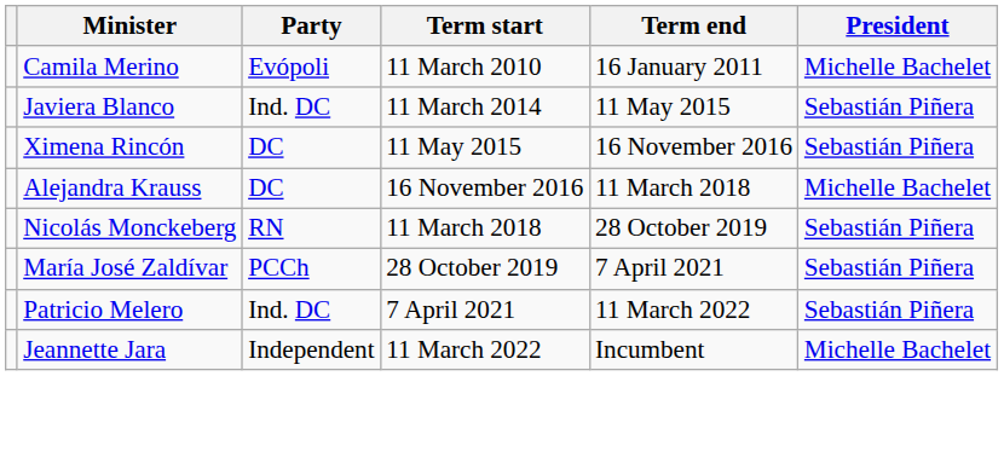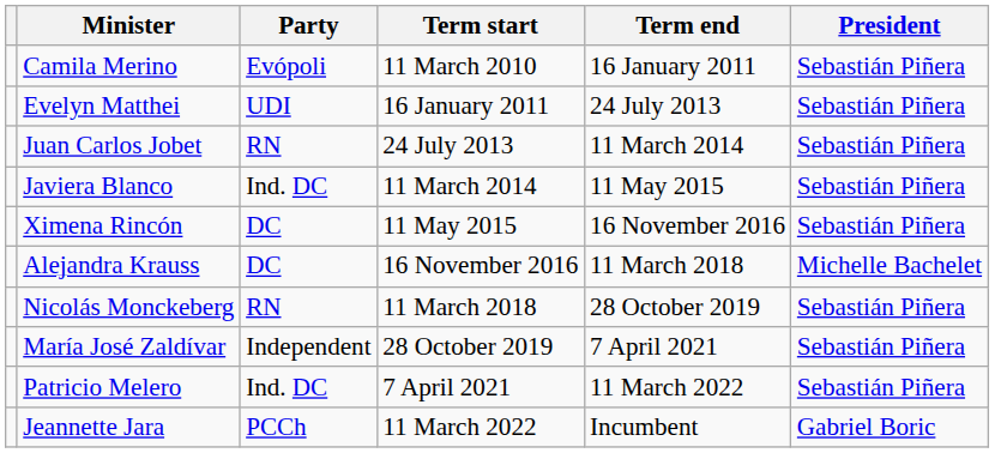 <table class="wikitable">
 <tr>
 <th></th>
 <th>Minister</th>
 <th>Party</th>
 <th>Term start</th>
 <th>Term end</th>
 <th><a href='#'>President</a></th>
 </tr>
 <tr>
 <td></td>
 <td><a href='#'>Camila Merino</a></td>
 <td><a href='#'>Evópoli</a></td>
 <td>11 March 2010</td>
 <td>16 January 2011</td>
-<td><a href='#'>Michelle Bachelet</a></td>
+<td><a href='#'>Sebastián Piñera</a></td>
+</tr>
+<tr>
+<td></td>
+<td><a href='#'>Evelyn Matthei</a></td>
+<td><a href='#'>UDI</a></td>
+<td>16 January 2011</td>
+<td>24 July 2013</td>
+<td><a href='#'>Sebastián Piñera</a></td>
+</tr>
+<tr>
+<td></td>
+<td><a href='#'>Juan Carlos Jobet</a></td>
+<td><a href='#'>RN</a></td>
+<td>24 July 2013</td>
+<td>11 March 2014</td>
+<td><a href='#'>Sebastián Piñera</a></td>
 </tr>
 <tr>
 <td></td>
 <td><a href='#'>Javiera Blanco</a></td>
 <td>Ind. <a href='#'>DC</a></td>
 <td>11 March 2014</td>
 <td>11 May 2015</td>
 <td><a href='#'>Sebastián Piñera</a></td>
 </tr>
 <tr>
 <td></td>
 <td><a href='#'>Ximena Rincón</a></td>
 <td><a href='#'>DC</a></td>
 <td>11 May 2015</td>
 <td>16 November 2016</td>
 <td><a href='#'>Sebastián Piñera</a></td>
 </tr>
 <tr>
 <td></td>
 <td><a href='#'>Alejandra Krauss</a></td>
 <td><a href='#'>DC</a></td>
 <td>16 November 2016</td>
 <td>11 March 2018</td>
 <td><a href='#'>Michelle Bachelet</a></td>
 </tr>
 <tr>
 <td></td>
 <td><a href='#'>Nicolás Monckeberg</a></td>
 <td><a href='#'>RN</a></td>
 <td>11 March 2018</td>
 <td>28 October 2019</td>
 <td><a href='#'>Sebastián Piñera</a></td>
 </tr>
 <tr>
 <td></td>
 <td><a href='#'>María José Zaldívar</a></td>
-<td><a href='#'>PCCh</a></td>
+<td>Independent</td>
 <td>28 October 2019</td>
 <td>7 April 2021</td>
 <td><a href='#'>Sebastián Piñera</a></td>
 </tr>
 <tr>
 <td></td>
 <td><a href='#'>Patricio Melero</a></td>
 <td>Ind. <a href='#'>DC</a></td>
 <td>7 April 2021</td>
 <td>11 March 2022</td>
 <td><a href='#'>Sebastián Piñera</a></td>
 </tr>
 <tr>
 <td></td>
 <td><a href='#'>Jeannette Jara</a></td>
-<td>Independent</td>
+<td><a href='#'>PCCh</a></td>
 <td>11 March 2022</td>
 <td>Incumbent</td>
-<td><a href='#'>Michelle Bachelet</a></td>
+<td><a href='#'>Gabriel Boric</a></td>
 </tr>
 </table>
